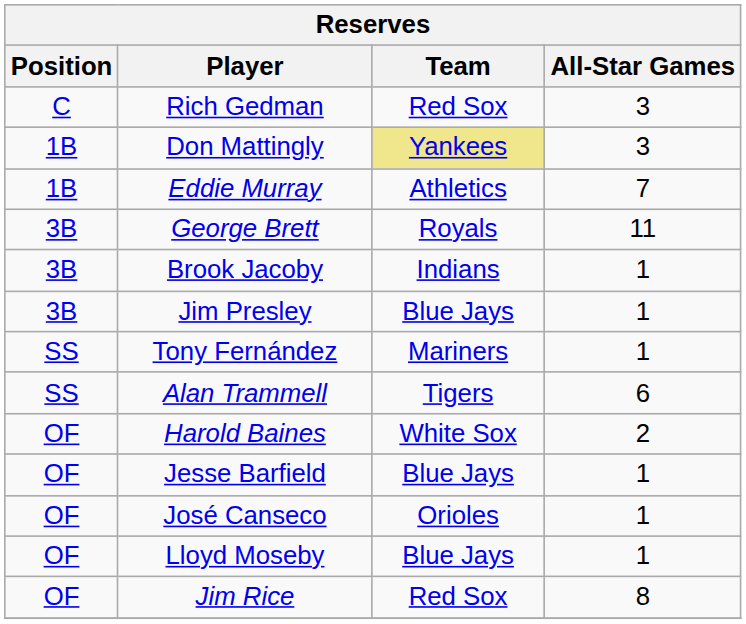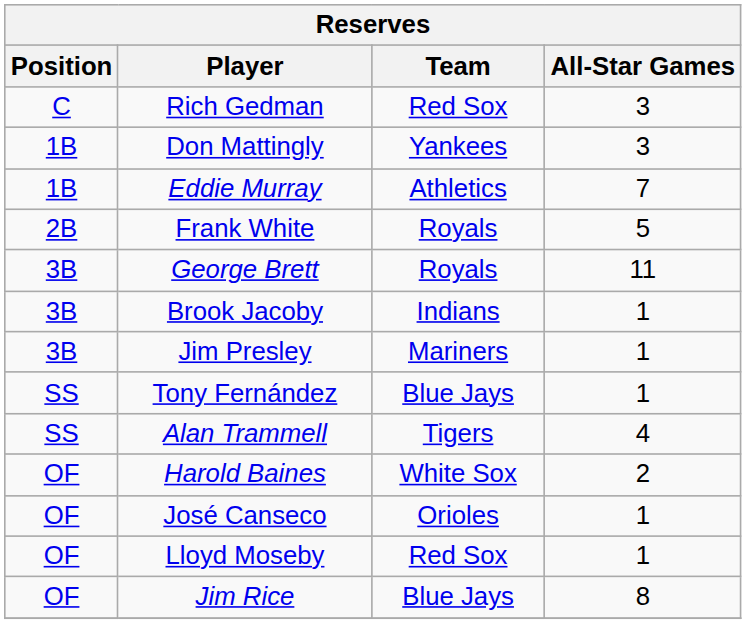 <table class="wikitable" style="font-size: 100%; text-align:center;">
 <tr>
 <th colspan="4">Reserves</th>
 </tr>
 <tr>
 <th>Position</th>
 <th width="150">Player</th>
 <th width="100">Team</th>
 <th>All-Star Games</th>
 </tr>
 <tr>
 <td><a href='#'>C</a></td>
 <td><a href='#'>Rich Gedman</a></td>
 <td><a href='#'>Red Sox</a></td>
 <td>3</td>
 </tr>
 <tr>
 <td><a href='#'>1B</a></td>
 <td><a href='#'>Don Mattingly</a></td>
-<td style="background: khaki;"><a href='#'>Yankees</a></td>
+<td><a href='#'>Yankees</a></td>
 <td>3</td>
 </tr>
 <tr>
 <td><a href='#'>1B</a></td>
 <td><em><a href='#'>Eddie Murray</a></em></td>
 <td><a href='#'>Athletics</a></td>
 <td>7</td>
+</tr>
+<tr>
+<td><a href='#'>2B</a></td>
+<td><a href='#'>Frank White</a></td>
+<td><a href='#'>Royals</a></td>
+<td>5</td>
 </tr>
 <tr>
 <td><a href='#'>3B</a></td>
 <td><em><a href='#'>George Brett</a></em></td>
 <td><a href='#'>Royals</a></td>
 <td>11</td>
 </tr>
 <tr>
 <td><a href='#'>3B</a></td>
 <td><a href='#'>Brook Jacoby</a></td>
 <td><a href='#'>Indians</a></td>
 <td>1</td>
 </tr>
 <tr>
 <td><a href='#'>3B</a></td>
 <td><a href='#'>Jim Presley</a></td>
-<td><a href='#'>Blue Jays</a></td>
+<td><a href='#'>Mariners</a></td>
 <td>1</td>
 </tr>
 <tr>
 <td><a href='#'>SS</a></td>
 <td><a href='#'>Tony Fernández</a></td>
-<td><a href='#'>Mariners</a></td>
+<td><a href='#'>Blue Jays</a></td>
 <td>1</td>
 </tr>
 <tr>
 <td><a href='#'>SS</a></td>
 <td><em><a href='#'>Alan Trammell</a></em></td>
 <td><a href='#'>Tigers</a></td>
-<td>6</td>
+<td>4</td>
 </tr>
 <tr>
 <td><a href='#'>OF</a></td>
 <td><em><a href='#'>Harold Baines</a></em></td>
 <td><a href='#'>White Sox</a></td>
 <td>2</td>
-</tr>
-<tr>
-<td><a href='#'>OF</a></td>
-<td><a href='#'>Jesse Barfield</a></td>
-<td><a href='#'>Blue Jays</a></td>
-<td>1</td>
 </tr>
 <tr>
 <td><a href='#'>OF</a></td>
 <td><a href='#'>José Canseco</a></td>
 <td><a href='#'>Orioles</a></td>
 <td>1</td>
 </tr>
 <tr>
 <td><a href='#'>OF</a></td>
 <td><a href='#'>Lloyd Moseby</a></td>
-<td><a href='#'>Blue Jays</a></td>
+<td><a href='#'>Red Sox</a></td>
 <td>1</td>
 </tr>
 <tr>
 <td><a href='#'>OF</a></td>
 <td><em><a href='#'>Jim Rice</a></em></td>
-<td><a href='#'>Red Sox</a></td>
+<td><a href='#'>Blue Jays</a></td>
 <td>8</td>
 </tr>
 <tr>
 </tr>
 </table>
